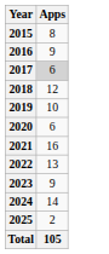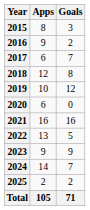 <table class="wikitable plainrowheaders sortable" style="text-align: center;">
 <tr>
 <th scope="col">Year</th>
 <th scope="col">Apps</th>
+<th scope="col">Goals</th>
 </tr>
 <tr>
 <th scope="row" style="text-align: center;">2015</th>
 <td>8</td>
+<td>3</td>
 </tr>
 <tr>
 <th scope="row" style="text-align: center;">2016</th>
 <td>9</td>
+<td>2</td>
 </tr>
 <tr>
 <th scope="row" style="text-align: center;">2017</th>
-<td style="background: lightgrey;">6</td>
+<td>6</td>
+<td>7</td>
 </tr>
 <tr>
 <th scope="row" style="text-align: center;">2018</th>
 <td>12</td>
+<td>8</td>
 </tr>
 <tr>
 <th scope="row" style="text-align: center;">2019</th>
 <td>10</td>
+<td>12</td>
 </tr>
 <tr>
 <th scope="row" style="text-align: center;">2020</th>
 <td>6</td>
+<td>0</td>
 </tr>
 <tr>
 <th scope="row" style="text-align: center;">2021</th>
+<td>16</td>
 <td>16</td>
 </tr>
 <tr>
 <th scope="row" style="text-align: center;">2022</th>
 <td>13</td>
+<td>5</td>
 </tr>
 <tr>
 <th scope="row" style="text-align: center;">2023</th>
+<td>9</td>
 <td>9</td>
 </tr>
 <tr>
 <th scope="row" style="text-align: center;">2024</th>
 <td>14</td>
+<td>7</td>
 </tr>
 <tr>
 <th scope="row" style="text-align: center;">2025</th>
+<td>2</td>
 <td>2</td>
 </tr>
 <tr>
 <th>Total</th>
 <th>105</th>
+<th>71</th>
 </tr>
 </table>
